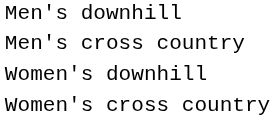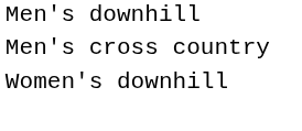 <table>
 <tr>
 <td>Men's downhill</td>
 <td></td>
 <td></td>
 <td></td>
 </tr>
 <tr>
 <td>Men's cross country</td>
 <td></td>
 <td></td>
 <td></td>
 </tr>
 <tr>
 <td>Women's downhill</td>
 <td></td>
 <td></td>
 <td></td>
 </tr>
-<tr>
-<td>Women's cross country</td>
-<td></td>
-<td></td>
-<td></td>
-</tr>
 </table>
